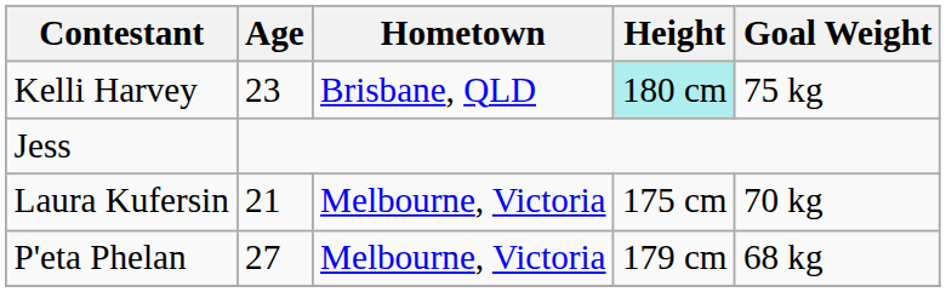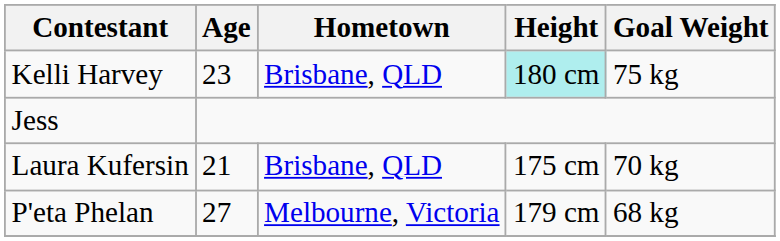 <table class="wikitable">
 <tr>
 <th>Contestant</th>
 <th>Age</th>
 <th>Hometown</th>
 <th>Height</th>
 <th>Goal Weight</th>
 </tr>
 <tr>
 <td>Kelli Harvey</td>
 <td>23</td>
 <td><a href='#'>Brisbane</a>, <a href='#'>QLD</a></td>
 <td style="background: paleturquoise;">180 cm</td>
 <td>75 kg</td>
 </tr>
 <tr>
 <td>Jess </td>
 </tr>
 <tr>
 <td>Laura Kufersin</td>
 <td>21</td>
-<td><a href='#'>Melbourne</a>, <a href='#'>Victoria</a></td>
+<td><a href='#'>Brisbane</a>, <a href='#'>QLD</a></td>
 <td>175 cm</td>
 <td>70 kg</td>
 </tr>
 <tr>
 <td>P'eta Phelan</td>
 <td>27</td>
 <td><a href='#'>Melbourne</a>, <a href='#'>Victoria</a></td>
 <td>179 cm</td>
 <td>68 kg</td>
 </tr>
 <tr>
 </tr>
 </table>
